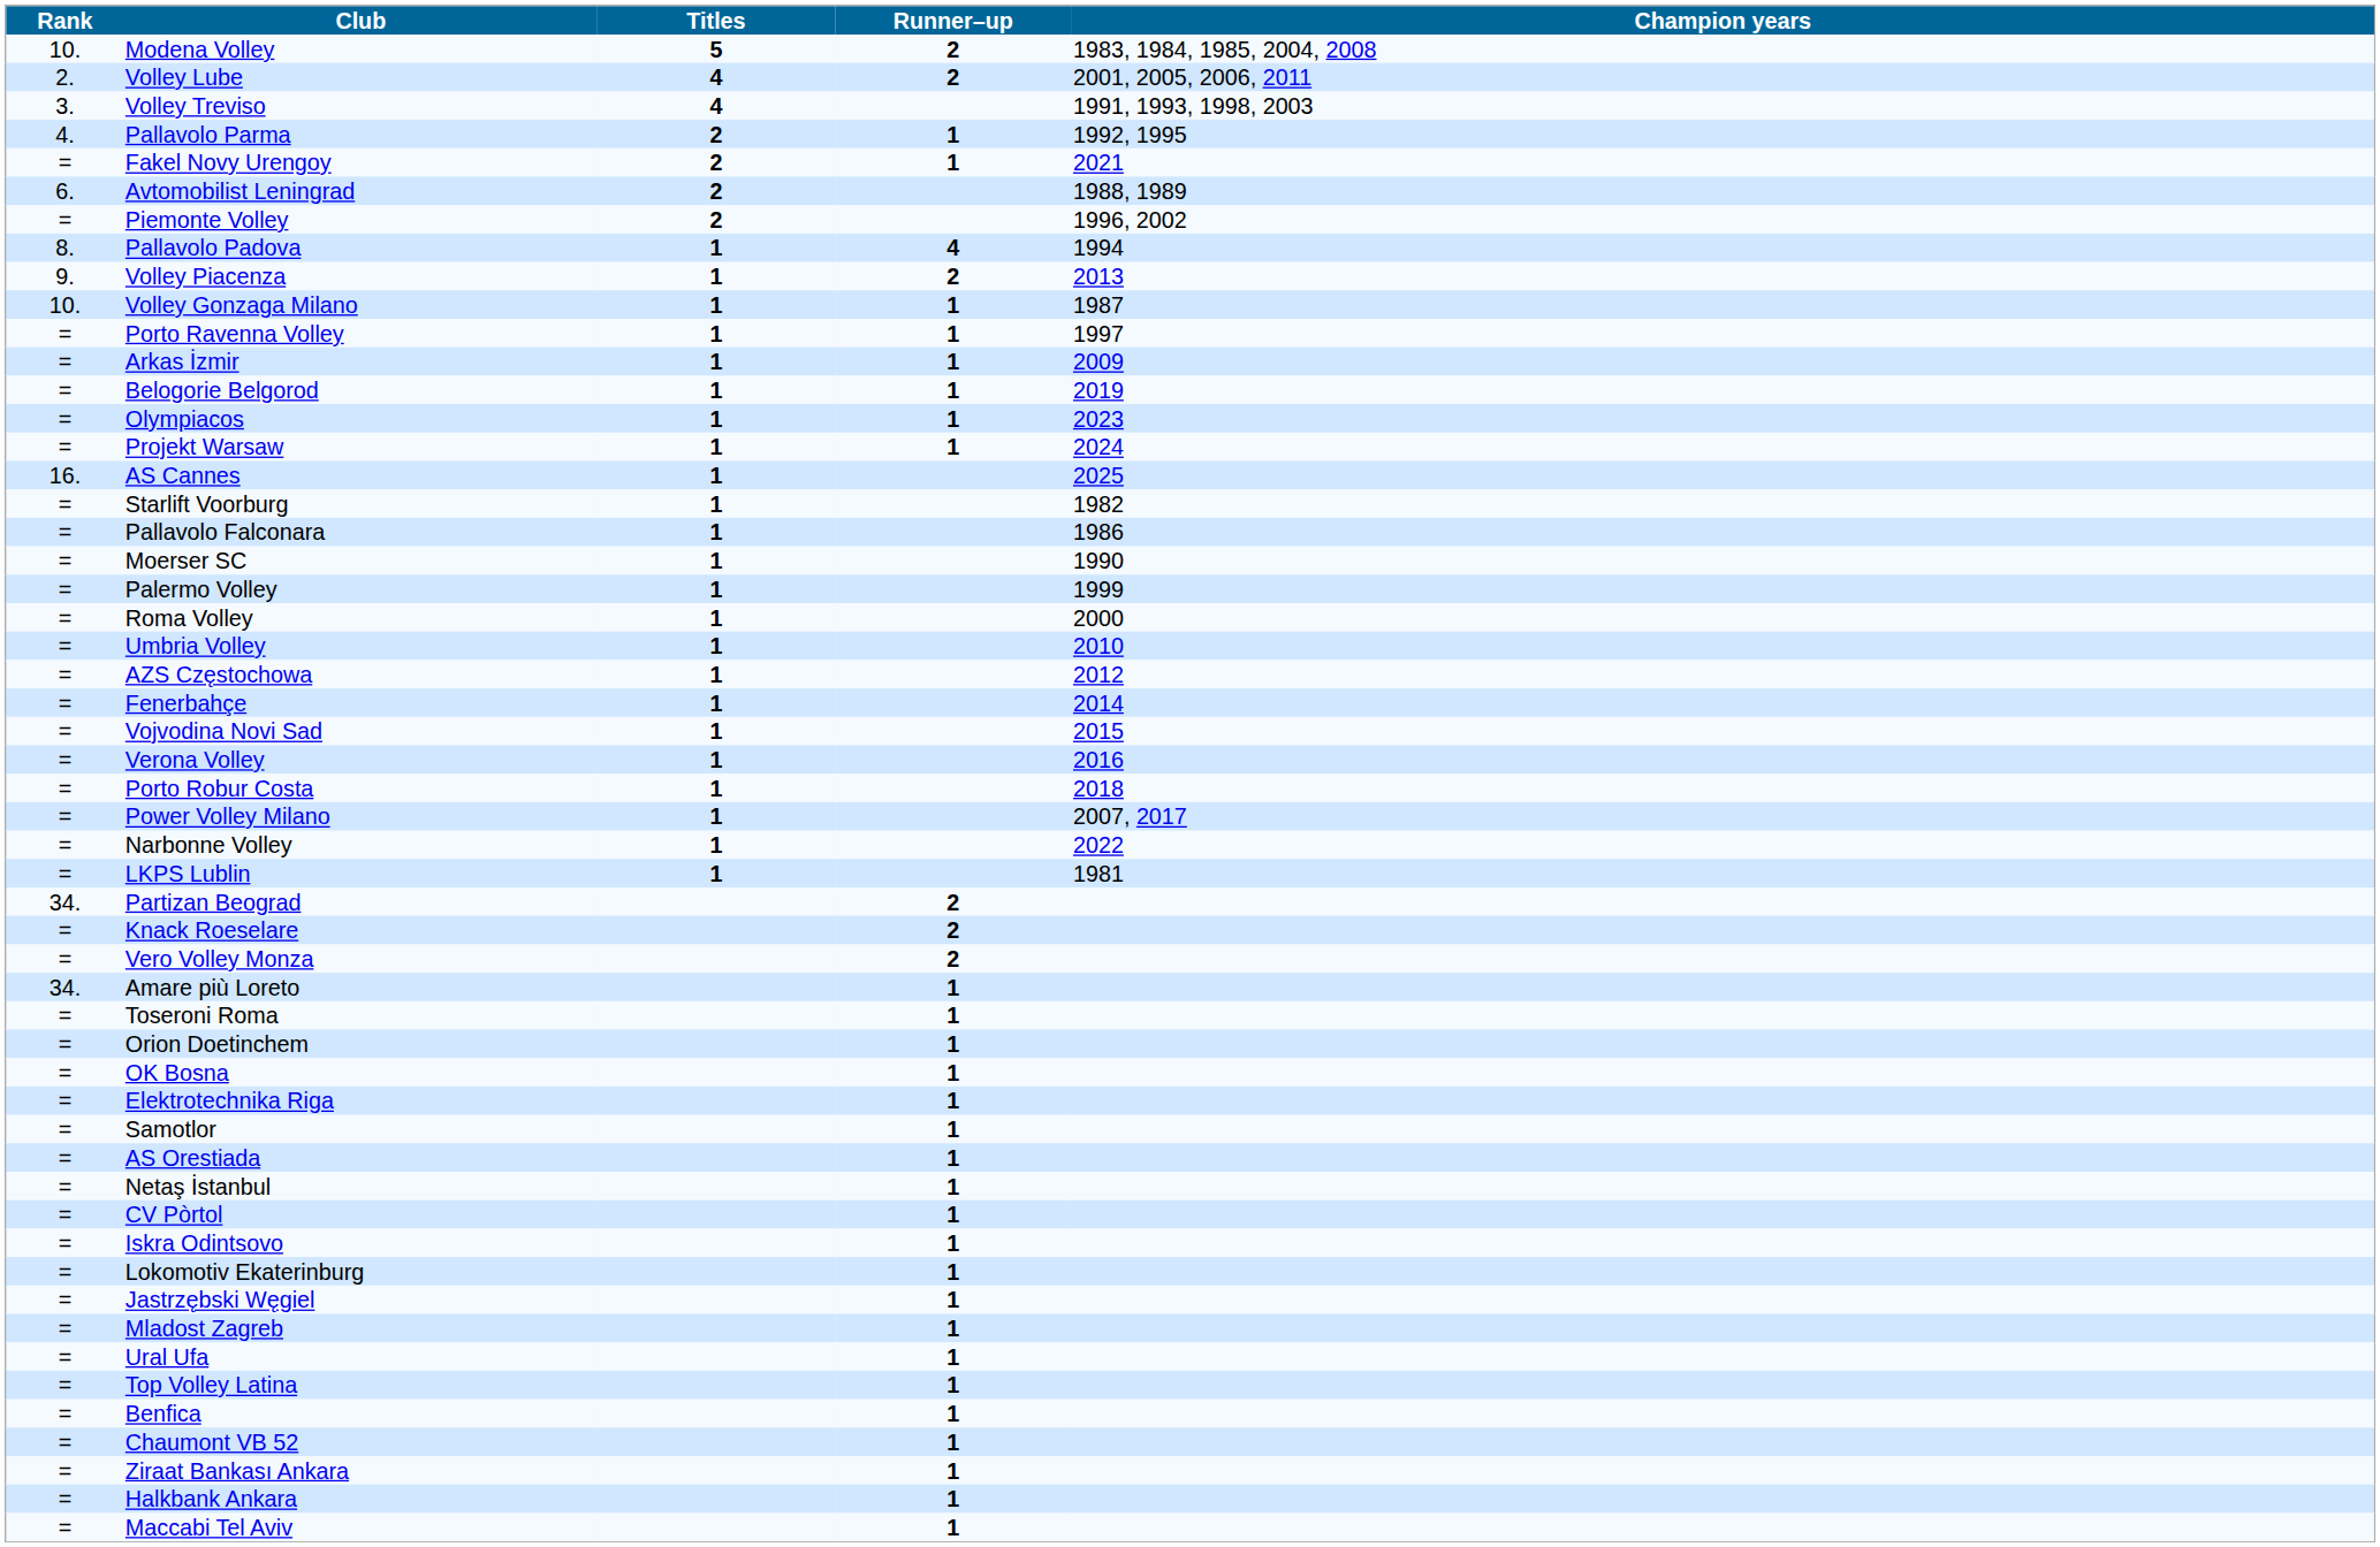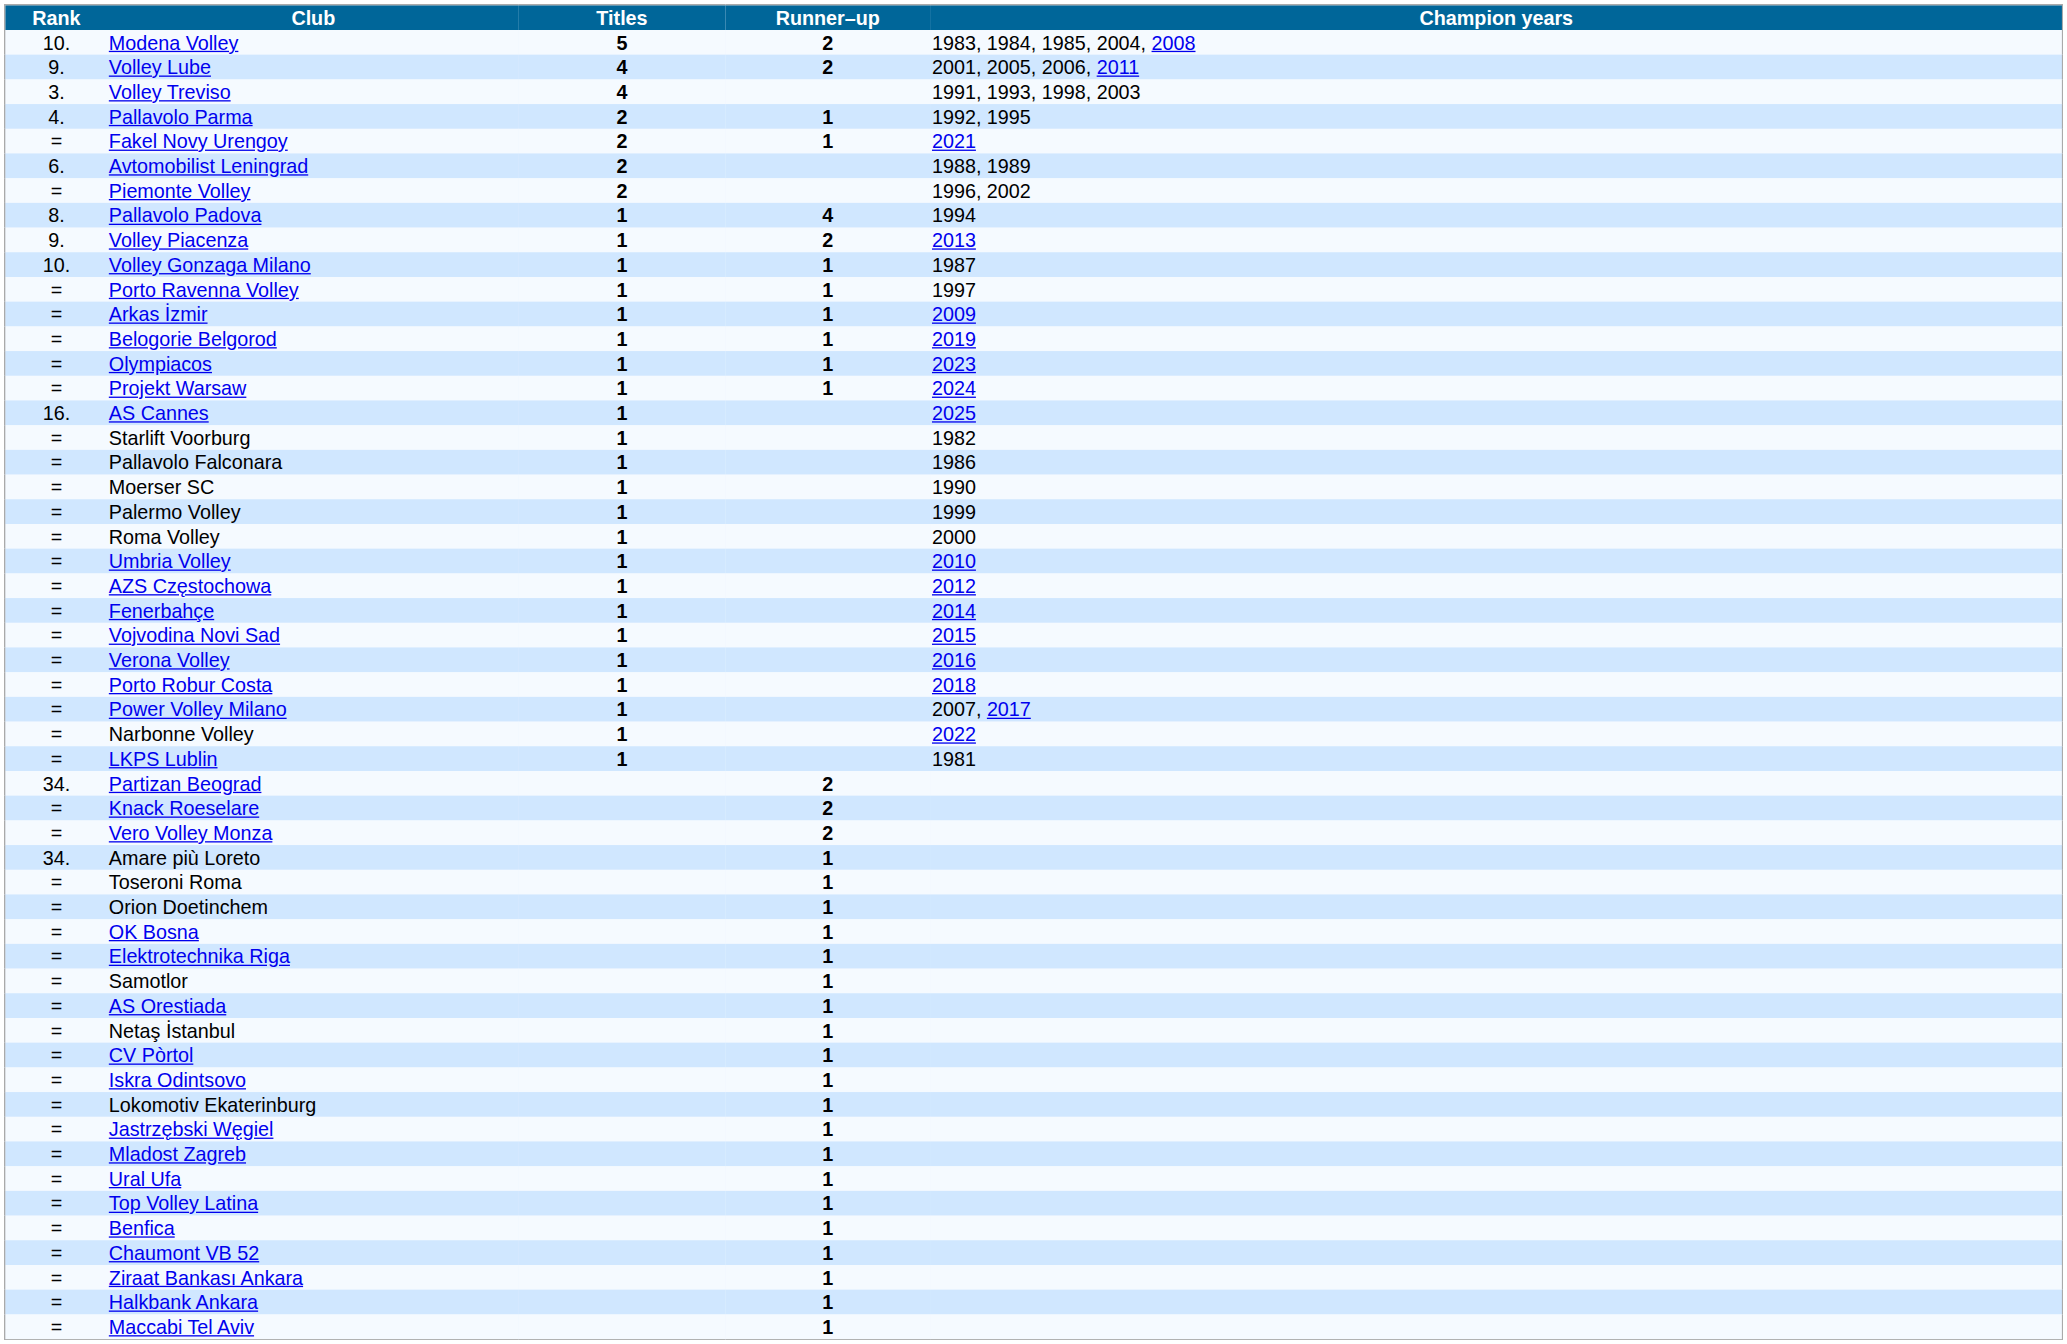 <table cellspacing="0" style="background: #EBF5FF; border: 1px #aaa solid; border-collapse: collapse; font-size: 95%;" width=100%>
 <tr bgcolor=#006699 style="color:white;">
 <th width=5%>Rank</th>
 <th width=20%>Club</th>
 <th width=10%>Titles</th>
 <th width=10%>Runner–up</th>
 <th width=55%>Champion years</th>
 </tr>
 <tr bgcolor=#F5FAFF>
 <td align=center>10.</td>
 <td> <a href='#'>Modena Volley</a></td>
 <td align=center><strong>5</strong></td>
 <td align=center><strong>2</strong></td>
 <td>1983, 1984, 1985, 2004, <a href='#'>2008</a></td>
 </tr>
 <tr bgcolor=#D0E7FF>
-<td align=center>2.</td>
+<td align=center>9.</td>
 <td> <a href='#'>Volley Lube</a></td>
 <td align=center><strong>4</strong></td>
 <td align=center><strong>2</strong></td>
 <td>2001, 2005, 2006, <a href='#'>2011</a></td>
 </tr>
 <tr bgcolor=#F5FAFF>
 <td align=center>3.</td>
 <td> <a href='#'>Volley Treviso</a></td>
 <td align=center><strong>4</strong></td>
 <td align=center></td>
 <td>1991, 1993, 1998, 2003</td>
 </tr>
 <tr bgcolor=#D0E7FF>
 <td align=center>4.</td>
 <td> <a href='#'>Pallavolo Parma</a></td>
 <td align=center><strong>2</strong></td>
 <td align=center><strong>1</strong></td>
 <td>1992, 1995</td>
 </tr>
 <tr bgcolor=#F5FAFF>
 <td align=center>=</td>
 <td> <a href='#'>Fakel Novy Urengoy</a></td>
 <td align=center><strong>2</strong></td>
 <td align=center><strong>1</strong></td>
 <td><a href='#'>2021</a></td>
 </tr>
 <tr bgcolor=#D0E7FF>
 <td align=center>6.</td>
 <td> <a href='#'>Avtomobilist Leningrad</a></td>
 <td align=center><strong>2</strong></td>
 <td align=center></td>
 <td>1988, 1989</td>
 </tr>
 <tr bgcolor=#F5FAFF>
 <td align=center>=</td>
 <td> <a href='#'>Piemonte Volley</a></td>
 <td align=center><strong>2</strong></td>
 <td align=center></td>
 <td>1996, 2002</td>
 </tr>
 <tr bgcolor=#D0E7FF>
 <td align=center>8.</td>
 <td> <a href='#'>Pallavolo Padova</a></td>
 <td align=center><strong>1</strong></td>
 <td align=center><strong>4</strong></td>
 <td>1994</td>
 </tr>
 <tr bgcolor=#F5FAFF>
 <td align=center>9.</td>
 <td> <a href='#'>Volley Piacenza</a></td>
 <td align=center><strong>1</strong></td>
 <td align=center><strong>2</strong></td>
 <td><a href='#'>2013</a></td>
 </tr>
 <tr bgcolor=#D0E7FF>
 <td align=center>10.</td>
 <td> <a href='#'>Volley Gonzaga Milano</a></td>
 <td align=center><strong>1</strong></td>
 <td align=center><strong>1</strong></td>
 <td>1987</td>
 </tr>
 <tr bgcolor=#F5FAFF>
 <td align=center>=</td>
 <td> <a href='#'>Porto Ravenna Volley</a></td>
 <td align=center><strong>1</strong></td>
 <td align=center><strong>1</strong></td>
 <td>1997</td>
 </tr>
 <tr bgcolor=#D0E7FF>
 <td align=center>=</td>
 <td> <a href='#'>Arkas İzmir</a></td>
 <td align=center><strong>1</strong></td>
 <td align=center><strong>1</strong></td>
 <td><a href='#'>2009</a></td>
 </tr>
 <tr bgcolor=#F5FAFF>
 <td align=center>=</td>
 <td> <a href='#'>Belogorie Belgorod</a></td>
 <td align=center><strong>1</strong></td>
 <td align=center><strong>1</strong></td>
 <td><a href='#'>2019</a></td>
 </tr>
 <tr bgcolor=#D0E7FF>
 <td align=center>=</td>
 <td> <a href='#'>Olympiacos</a></td>
 <td align=center><strong>1</strong></td>
 <td align=center><strong>1</strong></td>
 <td><a href='#'>2023</a></td>
 </tr>
 <tr bgcolor=#F5FAFF>
 <td align=center>=</td>
 <td> <a href='#'>Projekt Warsaw</a></td>
 <td align=center><strong>1</strong></td>
 <td align=center><strong>1</strong></td>
 <td><a href='#'>2024</a></td>
 </tr>
 <tr bgcolor=#D0E7FF>
 <td align=center>16.</td>
 <td> <a href='#'>AS Cannes</a></td>
 <td align=center><strong>1</strong></td>
 <td align=center></td>
 <td><a href='#'>2025</a></td>
 </tr>
 <tr bgcolor=#F5FAFF>
 <td align=center>=</td>
 <td> Starlift Voorburg</td>
 <td align=center><strong>1</strong></td>
 <td align=center></td>
 <td>1982</td>
 </tr>
 <tr bgcolor=#D0E7FF>
 <td align=center>=</td>
 <td> Pallavolo Falconara</td>
 <td align=center><strong>1</strong></td>
 <td align=center></td>
 <td>1986</td>
 </tr>
 <tr bgcolor=#F5FAFF>
 <td align=center>=</td>
 <td> Moerser SC</td>
 <td align=center><strong>1</strong></td>
 <td align=center></td>
 <td>1990</td>
 </tr>
 <tr bgcolor=#D0E7FF>
 <td align=center>=</td>
 <td> Palermo Volley</td>
 <td align=center><strong>1</strong></td>
 <td align=center></td>
 <td>1999</td>
 </tr>
 <tr bgcolor=#F5FAFF>
 <td align=center>=</td>
 <td> Roma Volley</td>
 <td align=center><strong>1</strong></td>
 <td align=center></td>
 <td>2000</td>
 </tr>
 <tr bgcolor=#D0E7FF>
 <td align=center>=</td>
 <td> <a href='#'>Umbria Volley</a></td>
 <td align=center><strong>1</strong></td>
 <td align=center></td>
 <td><a href='#'>2010</a></td>
 </tr>
 <tr bgcolor=#F5FAFF>
 <td align=center>=</td>
 <td> <a href='#'>AZS Częstochowa</a></td>
 <td align=center><strong>1</strong></td>
 <td align=center></td>
 <td><a href='#'>2012</a></td>
 </tr>
 <tr bgcolor=#D0E7FF>
 <td align=center>=</td>
 <td> <a href='#'>Fenerbahçe</a></td>
 <td align=center><strong>1</strong></td>
 <td align=center></td>
 <td><a href='#'>2014</a></td>
 </tr>
 <tr bgcolor=#F5FAFF>
 <td align=center>=</td>
 <td> <a href='#'>Vojvodina Novi Sad</a></td>
 <td align=center><strong>1</strong></td>
 <td align=center></td>
 <td><a href='#'>2015</a></td>
 </tr>
 <tr bgcolor=#D0E7FF>
 <td align=center>=</td>
 <td> <a href='#'>Verona Volley</a></td>
 <td align=center><strong>1</strong></td>
 <td align=center></td>
 <td><a href='#'>2016</a></td>
 </tr>
 <tr bgcolor=#F5FAFF>
 <td align=center>=</td>
 <td> <a href='#'>Porto Robur Costa</a></td>
 <td align=center><strong>1</strong></td>
 <td align=center></td>
 <td><a href='#'>2018</a></td>
 </tr>
 <tr bgcolor=#D0E7FF>
 <td align=center>=</td>
 <td> <a href='#'>Power Volley Milano</a></td>
 <td align=center><strong>1</strong></td>
 <td align=center></td>
 <td>2007, <a href='#'>2017</a></td>
 </tr>
 <tr bgcolor=#F5FAFF>
 <td align=center>=</td>
 <td> Narbonne Volley</td>
 <td align=center><strong>1</strong></td>
 <td align=center></td>
 <td><a href='#'>2022</a></td>
 </tr>
 <tr bgcolor=#D0E7FF>
 <td align=center>=</td>
 <td> <a href='#'>LKPS Lublin</a></td>
 <td align=center><strong>1</strong></td>
 <td align=center></td>
 <td>1981</td>
 </tr>
 <tr bgcolor=#F5FAFF>
 <td align=center>34.</td>
 <td> <a href='#'>Partizan Beograd</a></td>
 <td align=center></td>
 <td align=center><strong>2</strong></td>
 <td></td>
 </tr>
 <tr bgcolor=#D0E7FF>
 <td align=center>=</td>
 <td> <a href='#'>Knack Roeselare</a></td>
 <td align=center></td>
 <td align=center><strong>2</strong></td>
 <td></td>
 </tr>
 <tr bgcolor=#F5FAFF>
 <td align=center>=</td>
 <td> <a href='#'>Vero Volley Monza</a></td>
 <td align=center></td>
 <td align=center><strong>2</strong></td>
 <td></td>
 </tr>
 <tr bgcolor=#D0E7FF>
 <td align=center>34.</td>
 <td> Amare più Loreto</td>
 <td align=center></td>
 <td align=center><strong>1</strong></td>
 <td></td>
 </tr>
 <tr bgcolor=#F5FAFF>
 <td align=center>=</td>
 <td> Toseroni Roma</td>
 <td align=center></td>
 <td align=center><strong>1</strong></td>
 <td></td>
 </tr>
 <tr bgcolor=#D0E7FF>
 <td align=center>=</td>
 <td> Orion Doetinchem</td>
 <td align=center></td>
 <td align=center><strong>1</strong></td>
 <td></td>
 </tr>
 <tr bgcolor=#F5FAFF>
 <td align=center>=</td>
 <td> <a href='#'>OK Bosna</a></td>
 <td align=center></td>
 <td align=center><strong>1</strong></td>
 <td></td>
 </tr>
 <tr bgcolor=#D0E7FF>
 <td align=center>=</td>
 <td> <a href='#'>Elektrotechnika Riga</a></td>
 <td align=center></td>
 <td align=center><strong>1</strong></td>
 <td></td>
 </tr>
 <tr bgcolor=#F5FAFF>
 <td align=center>=</td>
 <td> Samotlor</td>
 <td align=center></td>
 <td align=center><strong>1</strong></td>
 <td></td>
 </tr>
 <tr bgcolor=#D0E7FF>
 <td align=center>=</td>
 <td> <a href='#'>AS Orestiada</a></td>
 <td align=center></td>
 <td align=center><strong>1</strong></td>
 <td></td>
 </tr>
 <tr bgcolor=#F5FAFF>
 <td align=center>=</td>
 <td> Netaş İstanbul</td>
 <td align=center></td>
 <td align=center><strong>1</strong></td>
 <td></td>
 </tr>
 <tr bgcolor=#D0E7FF>
 <td align=center>=</td>
 <td> <a href='#'>CV Pòrtol</a></td>
 <td align=center></td>
 <td align=center><strong>1</strong></td>
 <td></td>
 </tr>
 <tr bgcolor=#F5FAFF>
 <td align=center>=</td>
 <td> <a href='#'>Iskra Odintsovo</a></td>
 <td align=center></td>
 <td align=center><strong>1</strong></td>
 <td></td>
 </tr>
 <tr bgcolor=#D0E7FF>
 <td align=center>=</td>
 <td> Lokomotiv Ekaterinburg</td>
 <td align=center></td>
 <td align=center><strong>1</strong></td>
 <td></td>
 </tr>
 <tr bgcolor=#F5FAFF>
 <td align=center>=</td>
 <td> <a href='#'>Jastrzębski Węgiel</a></td>
 <td align=center></td>
 <td align=center><strong>1</strong></td>
 <td></td>
 </tr>
 <tr bgcolor=#D0E7FF>
 <td align=center>=</td>
 <td> <a href='#'>Mladost Zagreb</a></td>
 <td align=center></td>
 <td align=center><strong>1</strong></td>
 <td></td>
 </tr>
 <tr bgcolor=#F5FAFF>
 <td align=center>=</td>
 <td> <a href='#'>Ural Ufa</a></td>
 <td align=center></td>
 <td align=center><strong>1</strong></td>
 <td></td>
 </tr>
 <tr bgcolor=#D0E7FF>
 <td align=center>=</td>
 <td> <a href='#'>Top Volley Latina</a></td>
 <td align=center></td>
 <td align=center><strong>1</strong></td>
 <td></td>
 </tr>
 <tr bgcolor=#F5FAFF>
 <td align=center>=</td>
 <td> <a href='#'>Benfica</a></td>
 <td align=center></td>
 <td align=center><strong>1</strong></td>
 <td></td>
 </tr>
 <tr bgcolor=#D0E7FF>
 <td align=center>=</td>
 <td> <a href='#'>Chaumont VB 52</a></td>
 <td align=center></td>
 <td align=center><strong>1</strong></td>
 <td></td>
 </tr>
 <tr bgcolor=#F5FAFF>
 <td align=center>=</td>
 <td> <a href='#'>Ziraat Bankası Ankara</a></td>
 <td align=center></td>
 <td align=center><strong>1</strong></td>
 <td></td>
 </tr>
 <tr bgcolor=#D0E7FF>
 <td align=center>=</td>
 <td> <a href='#'>Halkbank Ankara</a></td>
 <td align=center></td>
 <td align=center><strong>1</strong></td>
 <td></td>
 </tr>
 <tr bgcolor=#F5FAFF>
 <td align=center>=</td>
 <td> <a href='#'>Maccabi Tel Aviv</a></td>
 <td align=center></td>
 <td align=center><strong>1</strong></td>
 <td></td>
 </tr>
 </table>
